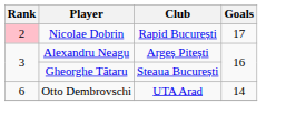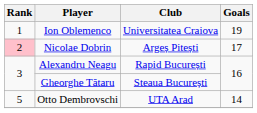 <table class="wikitable sortable" style="text-align:center">
 <tr>
 <th>Rank</th>
 <th>Player</th>
 <th>Club</th>
 <th>Goals</th>
 </tr>
 <tr>
+<td rowspan=1 align=center>1</td>
+<td><a href='#'>Ion Oblemenco</a></td>
+<td><a href='#'>Universitatea Craiova</a></td>
+<td rowspan=1 align=center>19</td>
+</tr>
+<tr>
 <td rowspan=1 align=center style="background: pink;">2</td>
 <td><a href='#'>Nicolae Dobrin</a></td>
-<td><a href='#'>Rapid București</a></td>
+<td><a href='#'>Argeș Pitești</a></td>
 <td rowspan=1 align=center>17</td>
 </tr>
 <tr>
 <td rowspan=2 align=center>3</td>
 <td><a href='#'>Alexandru Neagu</a></td>
-<td><a href='#'>Argeș Pitești</a></td>
+<td><a href='#'>Rapid București</a></td>
 <td rowspan=2 align=center>16</td>
 </tr>
 <tr>
 <td><a href='#'>Gheorghe Tătaru</a></td>
 <td><a href='#'>Steaua București</a></td>
 </tr>
 <tr>
-<td rowspan=1 align=center>6</td>
+<td rowspan=1 align=center>5</td>
 <td>Otto Dembrovschi</td>
 <td><a href='#'>UTA Arad</a></td>
 <td rowspan=1 align=center>14</td>
 </tr>
 <tr>
 </tr>
 </table>
